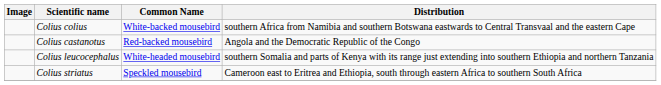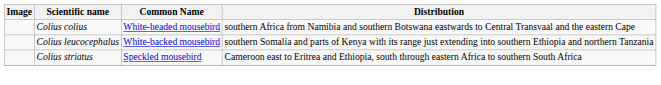 <table class="wikitable">
 <tr>
 <th>Image</th>
 <th>Scientific name</th>
 <th>Common Name</th>
 <th>Distribution</th>
 </tr>
 <tr>
 <td></td>
 <td><em>Colius colius</em></td>
-<td><a href='#'>White-backed mousebird</a></td>
+<td><a href='#'>White-headed mousebird</a></td>
 <td>southern Africa from Namibia and southern Botswana eastwards to Central Transvaal and the eastern Cape</td>
 </tr>
 <tr>
 <td></td>
-<td><em>Colius castanotus</em></td>
-<td><a href='#'>Red-backed mousebird</a></td>
-<td>Angola and the Democratic Republic of the Congo</td>
-</tr>
-<tr>
-<td></td>
 <td><em>Colius leucocephalus</em></td>
-<td><a href='#'>White-headed mousebird</a></td>
+<td><a href='#'>White-backed mousebird</a></td>
 <td>southern Somalia and parts of Kenya with its range just extending into southern Ethiopia and northern Tanzania</td>
 </tr>
 <tr>
 <td></td>
 <td><em>Colius striatus</em></td>
 <td><a href='#'>Speckled mousebird</a></td>
 <td>Cameroon east to Eritrea and Ethiopia, south through eastern Africa to southern South Africa</td>
 </tr>
 <tr>
 </tr>
 </table>
